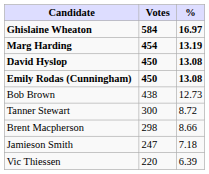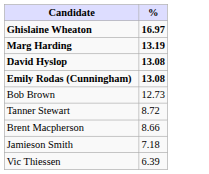 <table class="wikitable">
 <tr>
 <th style="background:#ddf; width:200px;">Candidate</th>
-<th style="background:#ddf; width:50px;">Votes</th>
 <th style="background:#ddf; width:30px;">%</th>
 </tr>
 <tr>
 <td><strong>Ghislaine Wheaton</strong></td>
-<td><strong>584</strong></td>
 <td><strong>16.97</strong></td>
 </tr>
 <tr>
 <td><strong>Marg Harding</strong></td>
-<td><strong>454</strong></td>
 <td><strong>13.19</strong></td>
 </tr>
 <tr>
 <td><strong>David Hyslop</strong></td>
-<td><strong>450</strong></td>
 <td><strong>13.08</strong></td>
 </tr>
 <tr>
 <td><strong>Emily Rodas (Cunningham)</strong></td>
-<td><strong>450</strong></td>
 <td><strong>13.08</strong></td>
 </tr>
 <tr>
 <td>Bob Brown</td>
-<td>438</td>
 <td>12.73</td>
 </tr>
 <tr>
 <td>Tanner Stewart</td>
-<td>300</td>
 <td>8.72</td>
 </tr>
 <tr>
 <td>Brent Macpherson</td>
-<td>298</td>
 <td>8.66</td>
 </tr>
 <tr>
 <td>Jamieson Smith</td>
-<td>247</td>
 <td>7.18</td>
 </tr>
 <tr>
 <td>Vic Thiessen</td>
-<td>220</td>
 <td>6.39</td>
 </tr>
 </table>
